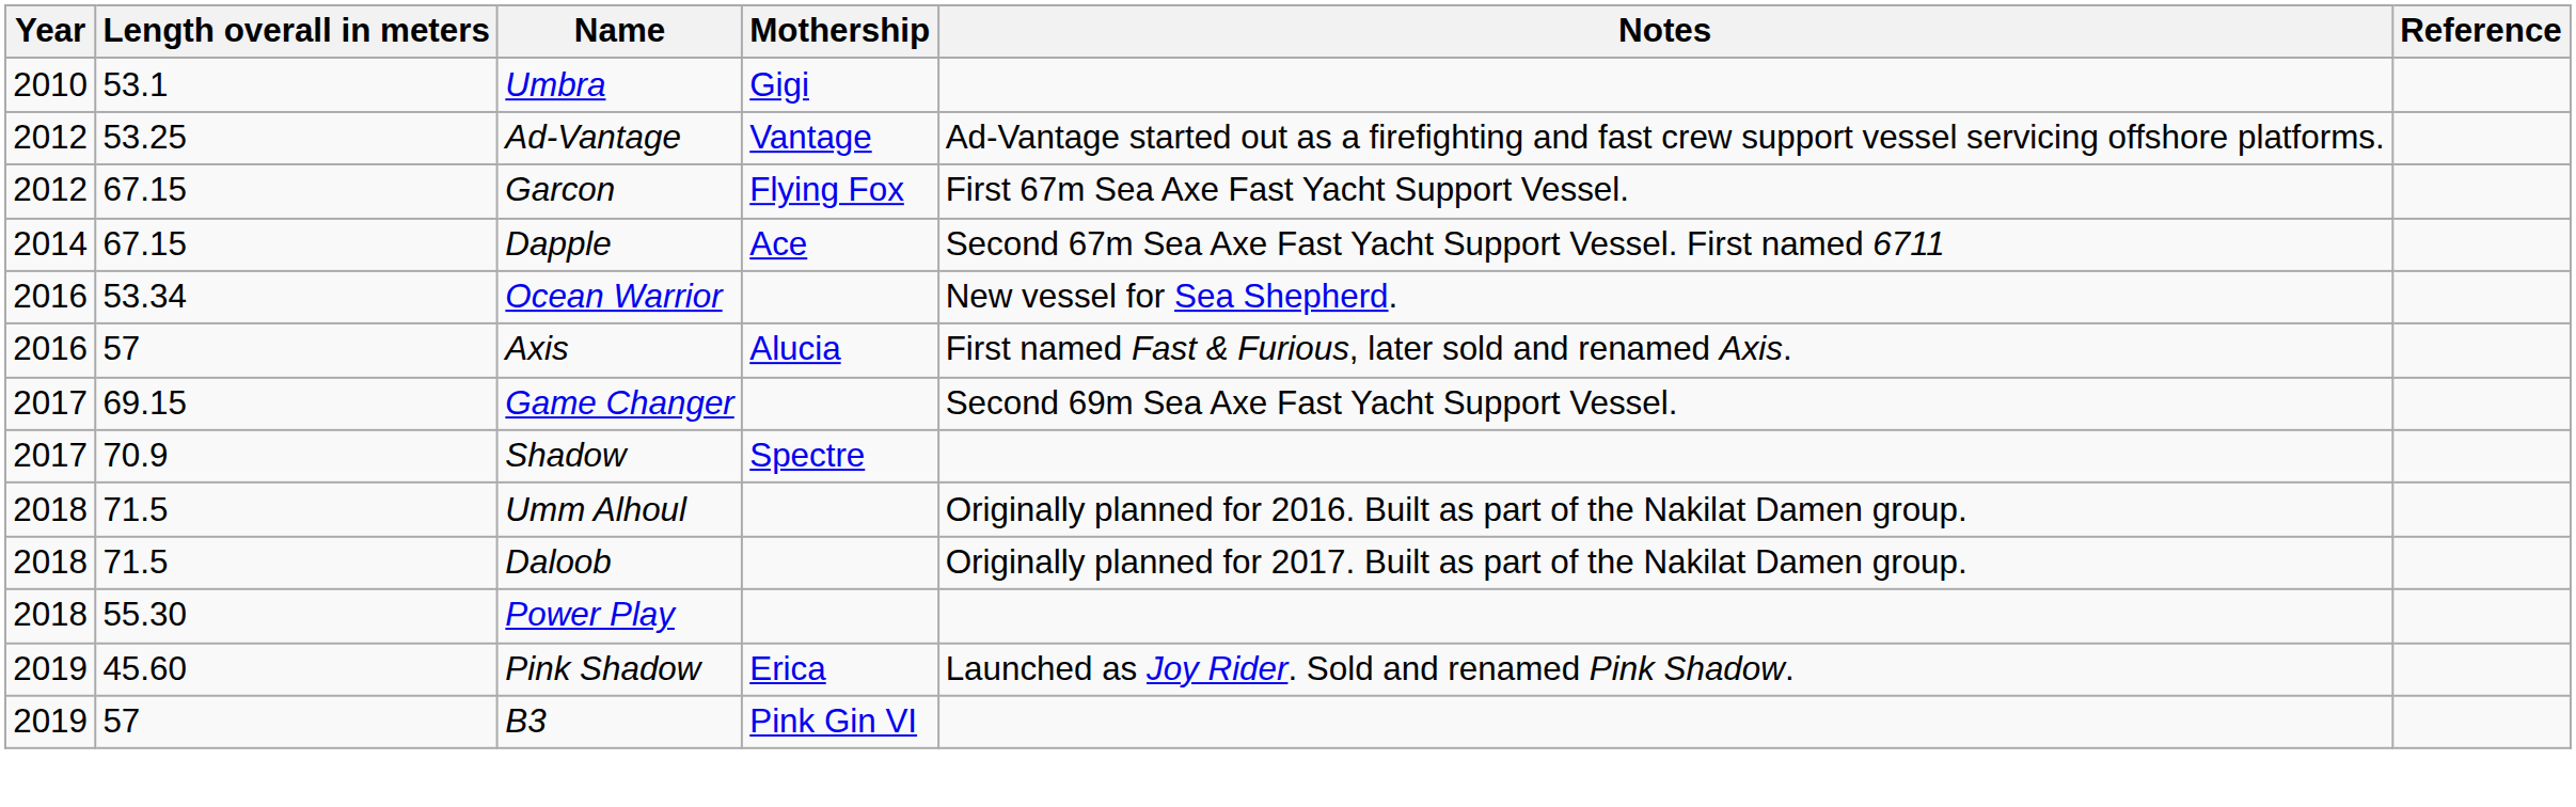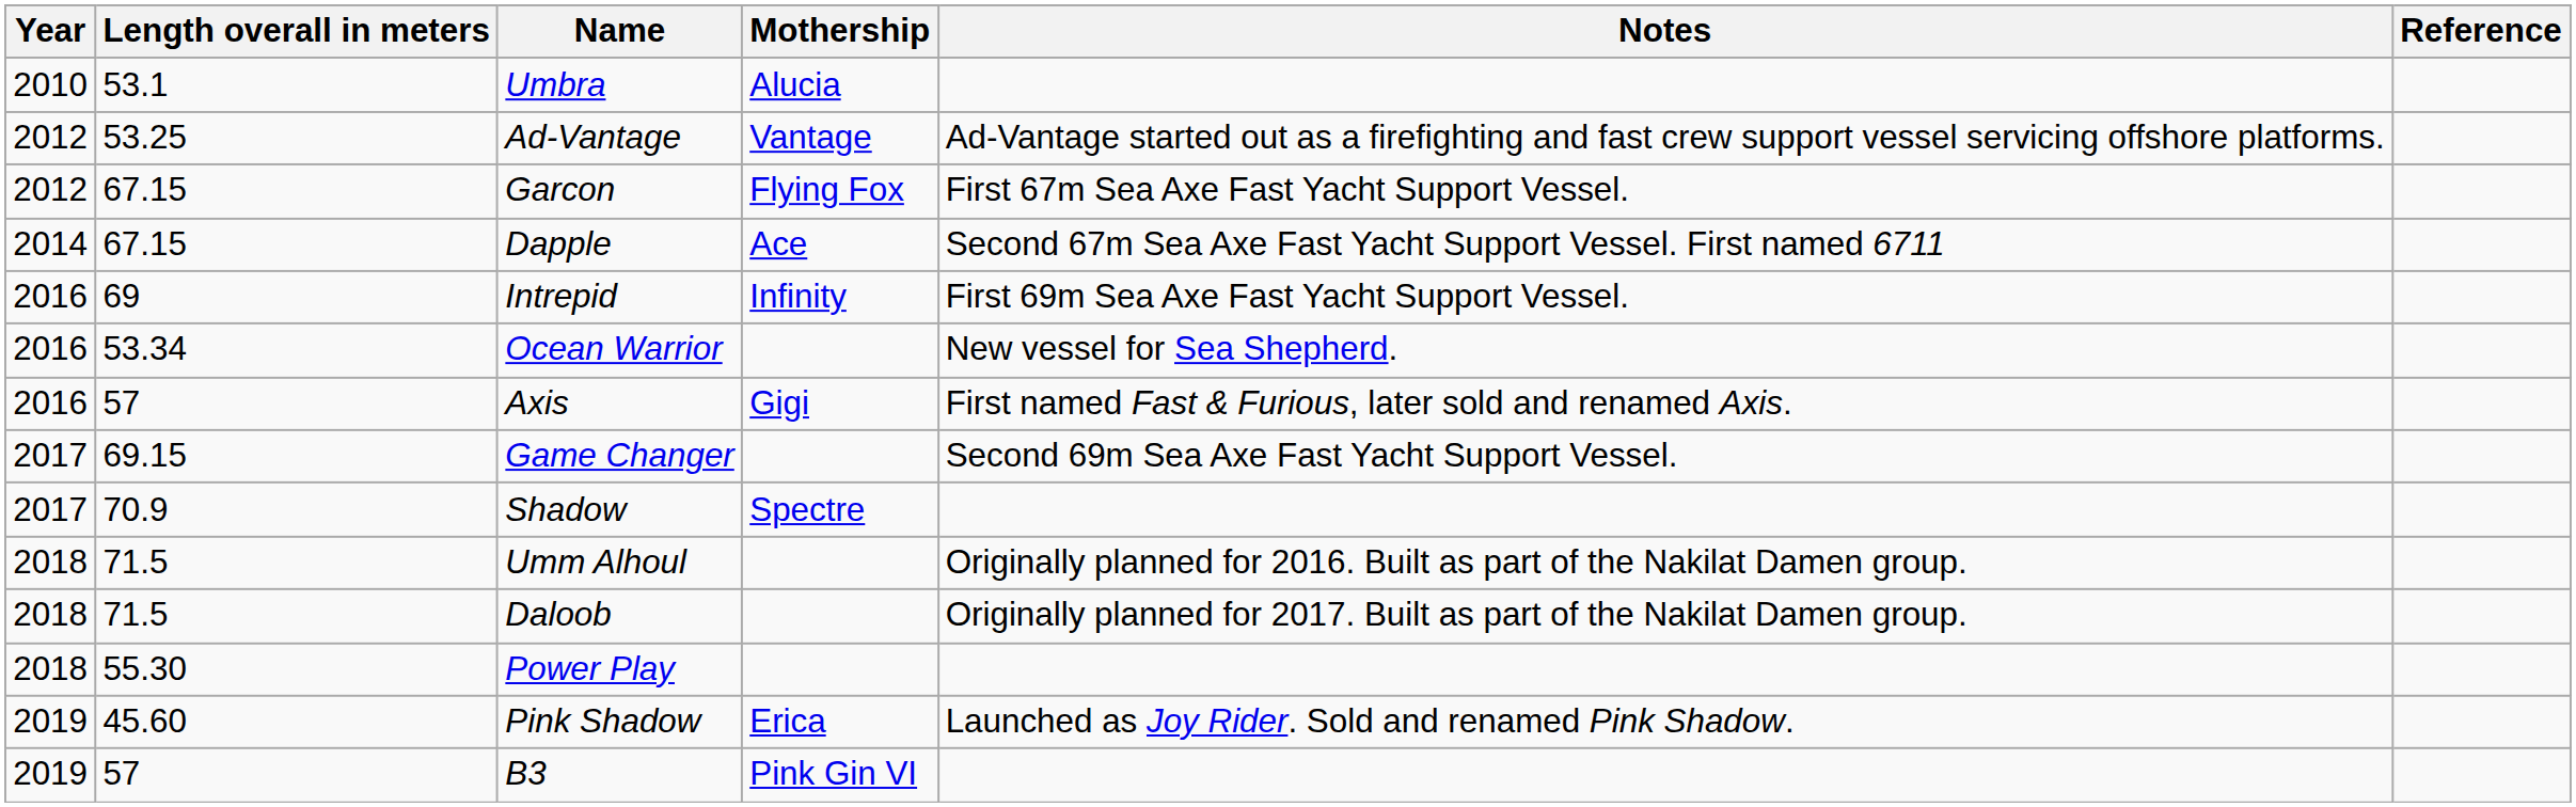 <table class="wikitable sortable">
 <tr>
 <th>Year</th>
 <th>Length overall in meters</th>
 <th>Name</th>
 <th>Mothership</th>
 <th>Notes</th>
 <th>Reference</th>
 </tr>
 <tr>
 <td>2010</td>
 <td>53.1</td>
 <td><em><a href='#'>Umbra</a></em></td>
-<td><a href='#'>Gigi</a></td>
+<td><a href='#'>Alucia</a></td>
 <td></td>
 <td></td>
 </tr>
 <tr>
 <td>2012</td>
 <td>53.25</td>
 <td><em>Ad-Vantage</em></td>
 <td><a href='#'>Vantage</a></td>
 <td>Ad-Vantage started out as a firefighting and fast crew support vessel servicing offshore platforms.</td>
 <td></td>
 </tr>
 <tr>
 <td>2012</td>
 <td>67.15</td>
 <td><em>Garcon</em></td>
 <td><a href='#'>Flying Fox</a></td>
 <td>First 67m Sea Axe Fast Yacht Support Vessel.</td>
 <td></td>
 </tr>
 <tr>
 <td>2014</td>
 <td>67.15</td>
 <td><em>Dapple</em></td>
 <td><a href='#'>Ace</a></td>
 <td>Second 67m Sea Axe Fast Yacht Support Vessel. First named <em>6711</em></td>
 <td></td>
 </tr>
 <tr>
 <td>2016</td>
+<td>69</td>
+<td><em>Intrepid</em></td>
+<td><a href='#'>Infinity</a></td>
+<td>First 69m Sea Axe Fast Yacht Support Vessel.</td>
+<td></td>
+</tr>
+<tr>
+<td>2016</td>
 <td>53.34</td>
 <td><em><a href='#'>Ocean Warrior</a></em></td>
 <td></td>
 <td>New vessel for <a href='#'>Sea Shepherd</a>.</td>
 <td></td>
 </tr>
 <tr>
 <td>2016</td>
 <td>57</td>
 <td><em>Axis</em></td>
-<td><a href='#'>Alucia</a></td>
+<td><a href='#'>Gigi</a></td>
 <td>First named <em>Fast & Furious</em>, later sold and renamed <em>Axis</em>.</td>
 <td></td>
 </tr>
 <tr>
 <td>2017</td>
 <td>69.15</td>
 <td><em><a href='#'>Game Changer</a></em></td>
 <td></td>
 <td>Second 69m Sea Axe Fast Yacht Support Vessel.</td>
 <td></td>
 </tr>
 <tr>
 <td>2017</td>
 <td>70.9</td>
 <td><em>Shadow</em></td>
 <td><a href='#'>Spectre</a></td>
 <td></td>
 <td></td>
 </tr>
 <tr>
 <td>2018</td>
 <td>71.5</td>
 <td><em>Umm Alhoul</em></td>
 <td></td>
 <td>Originally planned for 2016. Built as part of the Nakilat Damen group.</td>
 <td></td>
 </tr>
 <tr>
 <td>2018</td>
 <td>71.5</td>
 <td><em>Daloob</em></td>
 <td></td>
 <td>Originally planned for 2017. Built as part of the Nakilat Damen group.</td>
 <td></td>
 </tr>
 <tr>
 <td>2018</td>
 <td>55.30</td>
 <td><em><a href='#'>Power Play</a></em></td>
 <td></td>
 <td></td>
 <td></td>
 </tr>
 <tr>
 <td>2019</td>
 <td>45.60</td>
 <td><em>Pink Shadow</em></td>
 <td><a href='#'>Erica</a></td>
 <td>Launched as <em><a href='#'>Joy Rider</a></em>. Sold and renamed <em>Pink Shadow</em>.</td>
 <td></td>
 </tr>
 <tr>
 <td>2019</td>
 <td>57</td>
 <td><em>B3</em></td>
 <td><a href='#'>Pink Gin VI</a></td>
 <td></td>
 <td></td>
 </tr>
 </table>
